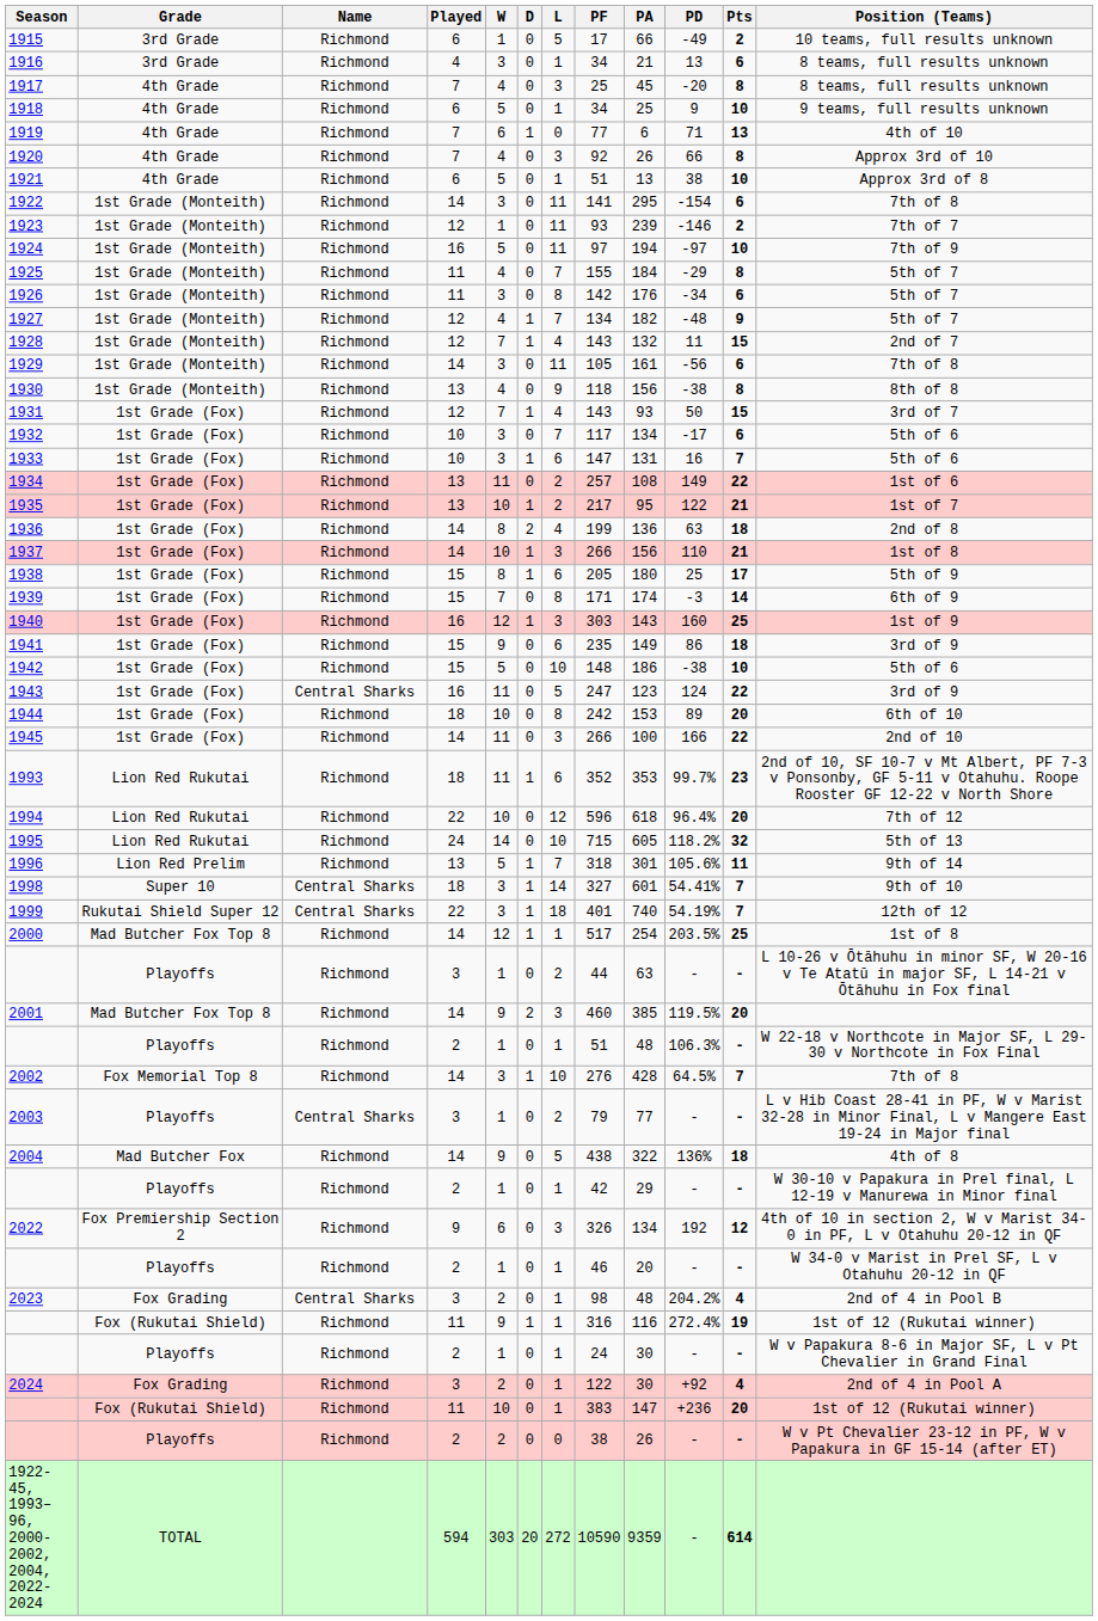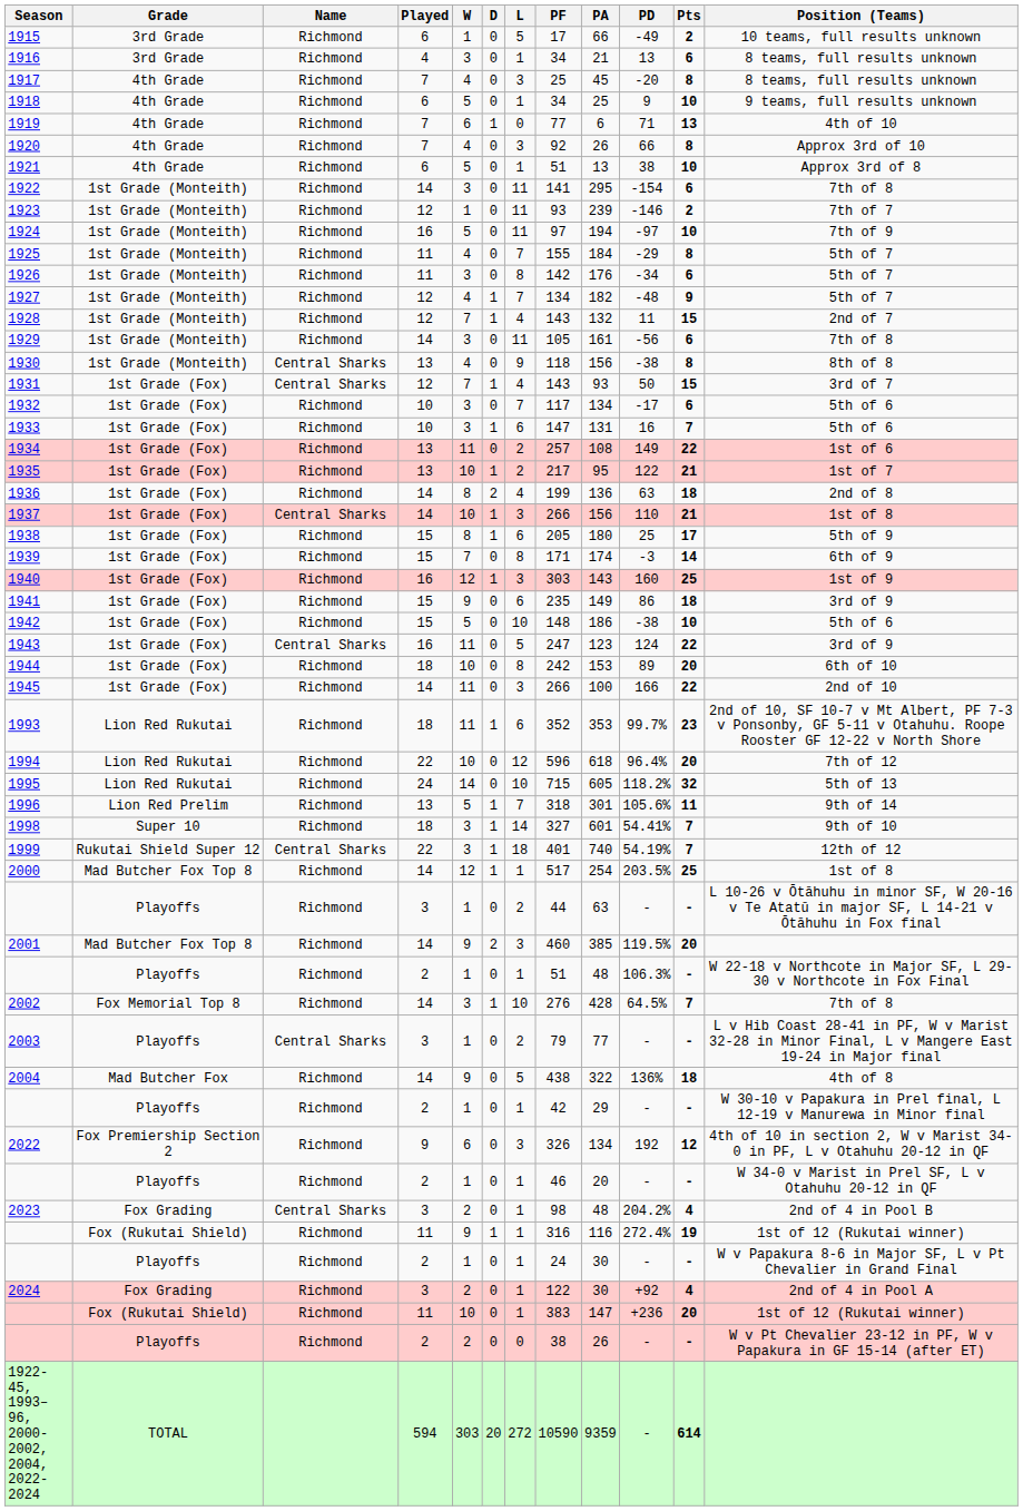 <table class="wikitable" style="text-align:center;">
 <tr>
 <th width=60>Season</th>
 <th width=180 abbr="Grade">Grade</th>
 <th width=125 abbr="Name">Name</th>
 <th width=15 abbr="Played">Played</th>
 <th width=15 abbr="Won">W</th>
 <th width=15 abbr="Drawn">D</th>
 <th width=15 abbr="Lost">L</th>
 <th width=20 abbr="Points for">PF</th>
 <th width=20 abbr="Points against">PA</th>
 <th width=20 abbr="Points difference">PD</th>
 <th width=20 abbr="Points">Pts</th>
 <th width=300>Position (Teams)</th>
 </tr>
 <tr>
 <td style="text-align:left;"><a href='#'>1915</a></td>
 <td>3rd Grade</td>
 <td>Richmond</td>
 <td>6</td>
 <td>1</td>
 <td>0</td>
 <td>5</td>
 <td>17</td>
 <td>66</td>
 <td>-49</td>
 <td><strong>2</strong></td>
 <td>10 teams, full results unknown</td>
 </tr>
 <tr>
 <td style="text-align:left;"><a href='#'>1916</a></td>
 <td>3rd Grade</td>
 <td>Richmond</td>
 <td>4</td>
 <td>3</td>
 <td>0</td>
 <td>1</td>
 <td>34</td>
 <td>21</td>
 <td>13</td>
 <td><strong>6</strong></td>
 <td>8 teams, full results unknown</td>
 </tr>
 <tr>
 <td style="text-align:left;"><a href='#'>1917</a></td>
 <td>4th Grade</td>
 <td>Richmond</td>
 <td>7</td>
 <td>4</td>
 <td>0</td>
 <td>3</td>
 <td>25</td>
 <td>45</td>
 <td>-20</td>
 <td><strong>8</strong></td>
 <td>8 teams, full results unknown</td>
 </tr>
 <tr>
 <td style="text-align:left;"><a href='#'>1918</a></td>
 <td>4th Grade</td>
 <td>Richmond</td>
 <td>6</td>
 <td>5</td>
 <td>0</td>
 <td>1</td>
 <td>34</td>
 <td>25</td>
 <td>9</td>
 <td><strong>10</strong></td>
 <td>9 teams, full results unknown</td>
 </tr>
 <tr>
 <td style="text-align:left;"><a href='#'>1919</a></td>
 <td>4th Grade</td>
 <td>Richmond</td>
 <td>7</td>
 <td>6</td>
 <td>1</td>
 <td>0</td>
 <td>77</td>
 <td>6</td>
 <td>71</td>
 <td><strong>13</strong></td>
 <td>4th of 10</td>
 </tr>
 <tr>
 <td style="text-align:left;"><a href='#'>1920</a></td>
 <td>4th Grade</td>
 <td>Richmond</td>
 <td>7</td>
 <td>4</td>
 <td>0</td>
 <td>3</td>
 <td>92</td>
 <td>26</td>
 <td>66</td>
 <td><strong>8</strong></td>
 <td>Approx 3rd of 10</td>
 </tr>
 <tr>
 <td style="text-align:left;"><a href='#'>1921</a></td>
 <td>4th Grade</td>
 <td>Richmond</td>
 <td>6</td>
 <td>5</td>
 <td>0</td>
 <td>1</td>
 <td>51</td>
 <td>13</td>
 <td>38</td>
 <td><strong>10</strong></td>
 <td>Approx 3rd of 8</td>
 </tr>
 <tr>
 <td style="text-align:left;"><a href='#'>1922</a></td>
 <td>1st Grade (Monteith)</td>
 <td>Richmond</td>
 <td>14</td>
 <td>3</td>
 <td>0</td>
 <td>11</td>
 <td>141</td>
 <td>295</td>
 <td>-154</td>
 <td><strong>6</strong></td>
 <td>7th of 8</td>
 </tr>
 <tr>
 <td style="text-align:left;"><a href='#'>1923</a></td>
 <td>1st Grade (Monteith)</td>
 <td>Richmond</td>
 <td>12</td>
 <td>1</td>
 <td>0</td>
 <td>11</td>
 <td>93</td>
 <td>239</td>
 <td>-146</td>
 <td><strong>2</strong></td>
 <td>7th of 7</td>
 </tr>
 <tr>
 <td style="text-align:left;"><a href='#'>1924</a></td>
 <td>1st Grade (Monteith)</td>
 <td>Richmond</td>
 <td>16</td>
 <td>5</td>
 <td>0</td>
 <td>11</td>
 <td>97</td>
 <td>194</td>
 <td>-97</td>
 <td><strong>10</strong></td>
 <td>7th of 9</td>
 </tr>
 <tr>
 <td style="text-align:left;"><a href='#'>1925</a></td>
 <td>1st Grade (Monteith)</td>
 <td>Richmond</td>
 <td>11</td>
 <td>4</td>
 <td>0</td>
 <td>7</td>
 <td>155</td>
 <td>184</td>
 <td>-29</td>
 <td><strong>8</strong></td>
 <td>5th of 7</td>
 </tr>
 <tr>
 <td style="text-align:left;"><a href='#'>1926</a></td>
 <td>1st Grade (Monteith)</td>
 <td>Richmond</td>
 <td>11</td>
 <td>3</td>
 <td>0</td>
 <td>8</td>
 <td>142</td>
 <td>176</td>
 <td>-34</td>
 <td><strong>6</strong></td>
 <td>5th of 7</td>
 </tr>
 <tr>
 <td style="text-align:left;"><a href='#'>1927</a></td>
 <td>1st Grade (Monteith)</td>
 <td>Richmond</td>
 <td>12</td>
 <td>4</td>
 <td>1</td>
 <td>7</td>
 <td>134</td>
 <td>182</td>
 <td>-48</td>
 <td><strong>9</strong></td>
 <td>5th of 7</td>
 </tr>
 <tr>
 <td style="text-align:left;"><a href='#'>1928</a></td>
 <td>1st Grade (Monteith)</td>
 <td>Richmond</td>
 <td>12</td>
 <td>7</td>
 <td>1</td>
 <td>4</td>
 <td>143</td>
 <td>132</td>
 <td>11</td>
 <td><strong>15</strong></td>
 <td>2nd of 7</td>
 </tr>
 <tr>
 <td style="text-align:left;"><a href='#'>1929</a></td>
 <td>1st Grade (Monteith)</td>
 <td>Richmond</td>
 <td>14</td>
 <td>3</td>
 <td>0</td>
 <td>11</td>
 <td>105</td>
 <td>161</td>
 <td>-56</td>
 <td><strong>6</strong></td>
 <td>7th of 8</td>
 </tr>
 <tr>
 <td style="text-align:left;"><a href='#'>1930</a></td>
 <td>1st Grade (Monteith)</td>
-<td>Richmond</td>
+<td>Central Sharks</td>
 <td>13</td>
 <td>4</td>
 <td>0</td>
 <td>9</td>
 <td>118</td>
 <td>156</td>
 <td>-38</td>
 <td><strong>8</strong></td>
 <td>8th of 8</td>
 </tr>
 <tr>
 <td style="text-align:left;"><a href='#'>1931</a></td>
 <td>1st Grade (Fox)</td>
-<td>Richmond</td>
+<td>Central Sharks</td>
 <td>12</td>
 <td>7</td>
 <td>1</td>
 <td>4</td>
 <td>143</td>
 <td>93</td>
 <td>50</td>
 <td><strong>15</strong></td>
 <td>3rd of 7</td>
 </tr>
 <tr>
 <td style="text-align:left;"><a href='#'>1932</a></td>
 <td>1st Grade (Fox)</td>
 <td>Richmond</td>
 <td>10</td>
 <td>3</td>
 <td>0</td>
 <td>7</td>
 <td>117</td>
 <td>134</td>
 <td>-17</td>
 <td><strong>6</strong></td>
 <td>5th of 6</td>
 </tr>
 <tr>
 <td style="text-align:left;"><a href='#'>1933</a></td>
 <td>1st Grade (Fox)</td>
 <td>Richmond</td>
 <td>10</td>
 <td>3</td>
 <td>1</td>
 <td>6</td>
 <td>147</td>
 <td>131</td>
 <td>16</td>
 <td><strong>7</strong></td>
 <td>5th of 6</td>
 </tr>
 <tr style="background: #FFCCCC;">
 <td style="text-align:left;"><a href='#'>1934</a></td>
 <td>1st Grade (Fox)</td>
 <td>Richmond</td>
 <td>13</td>
 <td>11</td>
 <td>0</td>
 <td>2</td>
 <td>257</td>
 <td>108</td>
 <td>149</td>
 <td><strong>22</strong></td>
 <td>1st of 6</td>
 </tr>
 <tr style="background: #FFCCCC;">
 <td style="text-align:left;"><a href='#'>1935</a></td>
 <td>1st Grade (Fox)</td>
 <td>Richmond</td>
 <td>13</td>
 <td>10</td>
 <td>1</td>
 <td>2</td>
 <td>217</td>
 <td>95</td>
 <td>122</td>
 <td><strong>21</strong></td>
 <td>1st of 7</td>
 </tr>
 <tr>
 <td style="text-align:left;"><a href='#'>1936</a></td>
 <td>1st Grade (Fox)</td>
 <td>Richmond</td>
 <td>14</td>
 <td>8</td>
 <td>2</td>
 <td>4</td>
 <td>199</td>
 <td>136</td>
 <td>63</td>
 <td><strong>18</strong></td>
 <td>2nd of 8</td>
 </tr>
 <tr style="background: #FFCCCC;">
 <td style="text-align:left;"><a href='#'>1937</a></td>
 <td>1st Grade (Fox)</td>
-<td>Richmond</td>
+<td>Central Sharks</td>
 <td>14</td>
 <td>10</td>
 <td>1</td>
 <td>3</td>
 <td>266</td>
 <td>156</td>
 <td>110</td>
 <td><strong>21</strong></td>
 <td>1st of 8</td>
 </tr>
 <tr>
 <td style="text-align:left;"><a href='#'>1938</a></td>
 <td>1st Grade (Fox)</td>
 <td>Richmond</td>
 <td>15</td>
 <td>8</td>
 <td>1</td>
 <td>6</td>
 <td>205</td>
 <td>180</td>
 <td>25</td>
 <td><strong>17</strong></td>
 <td>5th of 9</td>
 </tr>
 <tr>
 <td style="text-align:left;"><a href='#'>1939</a></td>
 <td>1st Grade (Fox)</td>
 <td>Richmond</td>
 <td>15</td>
 <td>7</td>
 <td>0</td>
 <td>8</td>
 <td>171</td>
 <td>174</td>
 <td>-3</td>
 <td><strong>14</strong></td>
 <td>6th of 9</td>
 </tr>
 <tr style="background: #FFCCCC;">
 <td style="text-align:left;"><a href='#'>1940</a></td>
 <td>1st Grade (Fox)</td>
 <td>Richmond</td>
 <td>16</td>
 <td>12</td>
 <td>1</td>
 <td>3</td>
 <td>303</td>
 <td>143</td>
 <td>160</td>
 <td><strong>25</strong></td>
 <td>1st of 9</td>
 </tr>
 <tr>
 <td style="text-align:left;"><a href='#'>1941</a></td>
 <td>1st Grade (Fox)</td>
 <td>Richmond</td>
 <td>15</td>
 <td>9</td>
 <td>0</td>
 <td>6</td>
 <td>235</td>
 <td>149</td>
 <td>86</td>
 <td><strong>18</strong></td>
 <td>3rd of 9</td>
 </tr>
 <tr>
 <td style="text-align:left;"><a href='#'>1942</a></td>
 <td>1st Grade (Fox)</td>
 <td>Richmond</td>
 <td>15</td>
 <td>5</td>
 <td>0</td>
 <td>10</td>
 <td>148</td>
 <td>186</td>
 <td>-38</td>
 <td><strong>10</strong></td>
 <td>5th of 6</td>
 </tr>
 <tr>
 <td style="text-align:left;"><a href='#'>1943</a></td>
 <td>1st Grade (Fox)</td>
 <td>Central Sharks</td>
 <td>16</td>
 <td>11</td>
 <td>0</td>
 <td>5</td>
 <td>247</td>
 <td>123</td>
 <td>124</td>
 <td><strong>22</strong></td>
 <td>3rd of 9</td>
 </tr>
 <tr>
 <td style="text-align:left;"><a href='#'>1944</a></td>
 <td>1st Grade (Fox)</td>
 <td>Richmond</td>
 <td>18</td>
 <td>10</td>
 <td>0</td>
 <td>8</td>
 <td>242</td>
 <td>153</td>
 <td>89</td>
 <td><strong>20</strong></td>
 <td>6th of 10</td>
 </tr>
 <tr>
 <td style="text-align:left;"><a href='#'>1945</a></td>
 <td>1st Grade (Fox)</td>
 <td>Richmond</td>
 <td>14</td>
 <td>11</td>
 <td>0</td>
 <td>3</td>
 <td>266</td>
 <td>100</td>
 <td>166</td>
 <td><strong>22</strong></td>
 <td>2nd of 10</td>
 </tr>
 <tr>
 <td style="text-align:left;"><a href='#'>1993</a></td>
 <td>Lion Red Rukutai</td>
 <td>Richmond</td>
 <td>18</td>
 <td>11</td>
 <td>1</td>
 <td>6</td>
 <td>352</td>
 <td>353</td>
 <td>99.7%</td>
 <td><strong>23</strong></td>
 <td>2nd of 10, SF 10-7 v Mt Albert, PF 7-3 v Ponsonby, GF 5-11 v Otahuhu. Roope Rooster GF 12-22 v North Shore</td>
 </tr>
 <tr>
 <td style="text-align:left;"><a href='#'>1994</a></td>
 <td>Lion Red Rukutai</td>
 <td>Richmond</td>
 <td>22</td>
 <td>10</td>
 <td>0</td>
 <td>12</td>
 <td>596</td>
 <td>618</td>
 <td>96.4%</td>
 <td><strong>20</strong></td>
 <td>7th of 12</td>
 </tr>
 <tr>
 <td style="text-align:left;"><a href='#'>1995</a></td>
 <td>Lion Red Rukutai</td>
 <td>Richmond</td>
 <td>24</td>
 <td>14</td>
 <td>0</td>
 <td>10</td>
 <td>715</td>
 <td>605</td>
 <td>118.2%</td>
 <td><strong>32</strong></td>
 <td>5th of 13</td>
 </tr>
 <tr>
 <td style="text-align:left;"><a href='#'>1996</a></td>
 <td>Lion Red Prelim</td>
 <td>Richmond</td>
 <td>13</td>
 <td>5</td>
 <td>1</td>
 <td>7</td>
 <td>318</td>
 <td>301</td>
 <td>105.6%</td>
 <td><strong>11</strong></td>
 <td>9th of 14</td>
 </tr>
 <tr>
 <td style="text-align:left;"><a href='#'>1998</a></td>
 <td>Super 10</td>
-<td>Central Sharks</td>
+<td>Richmond</td>
 <td>18</td>
 <td>3</td>
 <td>1</td>
 <td>14</td>
 <td>327</td>
 <td>601</td>
 <td>54.41%</td>
 <td><strong>7</strong></td>
 <td>9th of 10</td>
 </tr>
 <tr>
 <td style="text-align:left;"><a href='#'>1999</a></td>
 <td>Rukutai Shield Super 12</td>
 <td>Central Sharks</td>
 <td>22</td>
 <td>3</td>
 <td>1</td>
 <td>18</td>
 <td>401</td>
 <td>740</td>
 <td>54.19%</td>
 <td><strong>7</strong></td>
 <td>12th of 12</td>
 </tr>
 <tr>
 <td style="text-align:left;"><a href='#'>2000</a></td>
 <td>Mad Butcher Fox Top 8</td>
 <td>Richmond</td>
 <td>14</td>
 <td>12</td>
 <td>1</td>
 <td>1</td>
 <td>517</td>
 <td>254</td>
 <td>203.5%</td>
 <td><strong>25</strong></td>
 <td>1st of 8</td>
 </tr>
 <tr>
 <td style="text-align:left;"></td>
 <td>Playoffs</td>
 <td>Richmond</td>
 <td>3</td>
 <td>1</td>
 <td>0</td>
 <td>2</td>
 <td>44</td>
 <td>63</td>
 <td>-</td>
 <td><strong>-</strong></td>
 <td>L 10-26 v Ōtāhuhu in minor SF, W 20-16 v Te Atatū in major SF, L 14-21 v Ōtāhuhu in Fox final</td>
 </tr>
 <tr>
 <td style="text-align:left;"><a href='#'>2001</a></td>
 <td>Mad Butcher Fox Top 8</td>
 <td>Richmond</td>
 <td>14</td>
 <td>9</td>
 <td>2</td>
 <td>3</td>
 <td>460</td>
 <td>385</td>
 <td>119.5%</td>
 <td><strong>20</strong></td>
 <td></td>
 </tr>
 <tr>
 <td style="text-align:left;"></td>
 <td>Playoffs</td>
 <td>Richmond</td>
 <td>2</td>
 <td>1</td>
 <td>0</td>
 <td>1</td>
 <td>51</td>
 <td>48</td>
 <td>106.3%</td>
 <td><strong>-</strong></td>
 <td>W 22-18 v Northcote in Major SF, L 29-30 v Northcote in Fox Final</td>
 </tr>
 <tr>
 <td style="text-align:left;"><a href='#'>2002</a></td>
 <td>Fox Memorial Top 8</td>
 <td>Richmond</td>
 <td>14</td>
 <td>3</td>
 <td>1</td>
 <td>10</td>
 <td>276</td>
 <td>428</td>
 <td>64.5%</td>
 <td><strong>7</strong></td>
 <td>7th of 8</td>
 </tr>
 <tr>
 <td style="text-align:left;"><a href='#'>2003</a></td>
 <td>Playoffs</td>
 <td>Central Sharks</td>
 <td>3</td>
 <td>1</td>
 <td>0</td>
 <td>2</td>
 <td>79</td>
 <td>77</td>
 <td>-</td>
 <td><strong>-</strong></td>
 <td>L v Hib Coast 28-41  in PF, W v Marist 32-28 in Minor Final, L v Mangere East 19-24 in Major final</td>
 </tr>
 <tr>
 <td style="text-align:left;"><a href='#'>2004</a></td>
 <td>Mad Butcher Fox</td>
 <td>Richmond</td>
 <td>14</td>
 <td>9</td>
 <td>0</td>
 <td>5</td>
 <td>438</td>
 <td>322</td>
 <td>136%</td>
 <td><strong>18</strong></td>
 <td>4th of 8</td>
 </tr>
 <tr>
 <td style="text-align:left;"></td>
 <td>Playoffs</td>
 <td>Richmond</td>
 <td>2</td>
 <td>1</td>
 <td>0</td>
 <td>1</td>
 <td>42</td>
 <td>29</td>
 <td>-</td>
 <td><strong>-</strong></td>
 <td>W 30-10 v Papakura in Prel final, L 12-19 v Manurewa in Minor final</td>
 </tr>
 <tr>
 <td style="text-align:left;"><a href='#'>2022</a></td>
 <td>Fox Premiership Section 2</td>
 <td>Richmond</td>
 <td>9</td>
 <td>6</td>
 <td>0</td>
 <td>3</td>
 <td>326</td>
 <td>134</td>
 <td>192</td>
 <td><strong>12</strong></td>
 <td>4th of 10 in section 2, W v Marist 34-0 in PF, L v Otahuhu 20-12 in QF</td>
 </tr>
 <tr>
 <td style="text-align:left;"></td>
 <td>Playoffs</td>
 <td>Richmond</td>
 <td>2</td>
 <td>1</td>
 <td>0</td>
 <td>1</td>
 <td>46</td>
 <td>20</td>
 <td>-</td>
 <td><strong>-</strong></td>
 <td>W 34-0 v Marist in Prel SF, L v Otahuhu 20-12 in QF</td>
 </tr>
 <tr>
 <td style="text-align:left;"><a href='#'>2023</a></td>
 <td>Fox Grading</td>
 <td>Central Sharks</td>
 <td>3</td>
 <td>2</td>
 <td>0</td>
 <td>1</td>
 <td>98</td>
 <td>48</td>
 <td>204.2%</td>
 <td><strong>4</strong></td>
 <td>2nd of 4 in Pool B</td>
 </tr>
 <tr>
 <td style="text-align:left;"></td>
 <td>Fox (Rukutai Shield)</td>
 <td>Richmond</td>
 <td>11</td>
 <td>9</td>
 <td>1</td>
 <td>1</td>
 <td>316</td>
 <td>116</td>
 <td>272.4%</td>
 <td><strong>19</strong></td>
 <td>1st of 12 (Rukutai winner)</td>
 </tr>
 <tr>
 <td style="text-align:left;"></td>
 <td>Playoffs</td>
 <td>Richmond</td>
 <td>2</td>
 <td>1</td>
 <td>0</td>
 <td>1</td>
 <td>24</td>
 <td>30</td>
 <td>-</td>
 <td><strong>-</strong></td>
 <td>W v Papakura 8-6 in Major SF, L v Pt Chevalier in Grand Final</td>
 </tr>
 <tr style="background: #FFCCCC;">
 <td style="text-align:left;"><a href='#'>2024</a></td>
 <td>Fox Grading</td>
 <td>Richmond</td>
 <td>3</td>
 <td>2</td>
 <td>0</td>
 <td>1</td>
 <td>122</td>
 <td>30</td>
 <td>+92</td>
 <td><strong>4</strong></td>
 <td>2nd of 4 in Pool A</td>
 </tr>
 <tr style="background: #FFCCCC;">
 <td style="text-align:left;"></td>
 <td>Fox (Rukutai Shield)</td>
 <td>Richmond</td>
 <td>11</td>
 <td>10</td>
 <td>0</td>
 <td>1</td>
 <td>383</td>
 <td>147</td>
 <td>+236</td>
 <td><strong>20</strong></td>
 <td>1st of 12 (Rukutai winner)</td>
 </tr>
 <tr style="background: #FFCCCC;">
 <td style="text-align:left;"></td>
 <td>Playoffs</td>
 <td>Richmond</td>
 <td>2</td>
 <td>2</td>
 <td>0</td>
 <td>0</td>
 <td>38</td>
 <td>26</td>
 <td>-</td>
 <td><strong>-</strong></td>
 <td>W v Pt Chevalier 23-12 in PF, W v Papakura in GF 15-14 (after ET)</td>
 </tr>
 <tr style="background: #ccffcc;">
 <td style="text-align:left;">1922-45, 1993–96, 2000-2002, 2004, 2022-2024</td>
 <td>TOTAL</td>
 <td></td>
 <td>594</td>
 <td>303</td>
 <td>20</td>
 <td>272</td>
 <td>10590</td>
 <td>9359</td>
 <td>-</td>
 <td><strong>614</strong></td>
 <td></td>
 </tr>
 </table>
